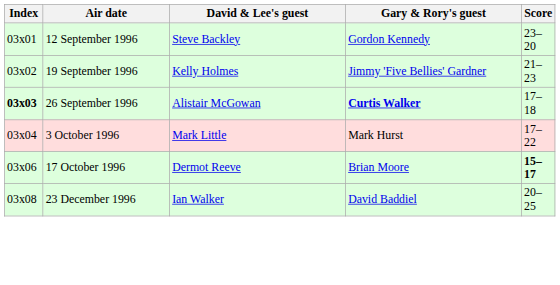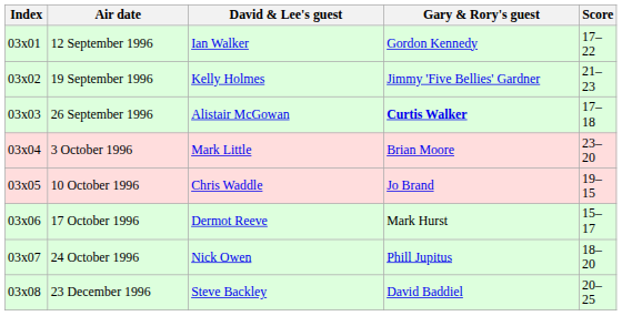 <table class="wikitable" style="width:745px;">
 <tr>
 <th style="width:7%;">Index</th>
 <th style="width:23%;">Air date</th>
 <th style="width:32%;">David & Lee's guest</th>
 <th style="width:32%;">Gary & Rory's guest</th>
 <th style="width:7%;">Score</th>
 </tr>
 <tr style="background:#dfd;">
 <td>03x01</td>
 <td>12 September 1996</td>
-<td><a href='#'>Steve Backley</a></td>
+<td><a href='#'>Ian Walker</a></td>
 <td><a href='#'>Gordon Kennedy</a></td>
-<td>23–20</td>
+<td>17–22</td>
 </tr>
 <tr style="background:#dfd;">
 <td>03x02</td>
 <td>19 September 1996</td>
 <td><a href='#'>Kelly Holmes</a></td>
 <td><a href='#'>Jimmy 'Five Bellies' Gardner</a></td>
 <td>21–23</td>
 </tr>
 <tr style="background:#dfd;">
-<td><strong>03x03</strong></td>
+<td>03x03</td>
 <td>26 September 1996</td>
 <td><a href='#'>Alistair McGowan</a></td>
 <td><strong><a href='#'>Curtis Walker</a></strong></td>
 <td>17–18</td>
 </tr>
 <tr style="background:#fdd;">
 <td>03x04</td>
 <td>3 October 1996</td>
 <td><a href='#'>Mark Little</a></td>
-<td>Mark Hurst</td>
-<td>17–22</td>
+<td><a href='#'>Brian Moore</a></td>
+<td>23–20</td>
+</tr>
+<tr style="background:#fdd;">
+<td>03x05</td>
+<td>10 October 1996</td>
+<td><a href='#'>Chris Waddle</a></td>
+<td><a href='#'>Jo Brand</a></td>
+<td>19–15</td>
 </tr>
 <tr style="background:#dfd;">
 <td>03x06</td>
 <td>17 October 1996</td>
 <td><a href='#'>Dermot Reeve</a></td>
-<td><a href='#'>Brian Moore</a></td>
-<td><strong>15–17</strong></td>
+<td>Mark Hurst</td>
+<td>15–17</td>
+</tr>
+<tr style="background:#dfd;">
+<td>03x07</td>
+<td>24 October 1996</td>
+<td><a href='#'>Nick Owen</a></td>
+<td><a href='#'>Phill Jupitus</a></td>
+<td>18–20</td>
 </tr>
 <tr style="background:#dfd;">
 <td>03x08</td>
 <td>23 December 1996</td>
-<td><a href='#'>Ian Walker</a></td>
+<td><a href='#'>Steve Backley</a></td>
 <td><a href='#'>David Baddiel</a></td>
 <td>20–25</td>
 </tr>
 </table>
